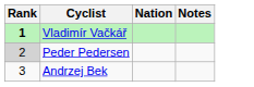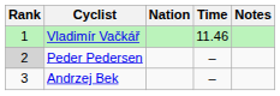 <table class="wikitable sortable" style="text-align:center">
 <tr>
 <th>Rank</th>
 <th>Cyclist</th>
 <th>Nation</th>
+<th>Time</th>
 <th>Notes</th>
 </tr>
 <tr bgcolor=bbf3bb>
-<td><strong>1</strong></td>
+<td>1</td>
 <td align=left data-sort-value="Vačkář, Vladimír"><a href='#'>Vladimír Vačkář</a></td>
 <td align=left></td>
+<td>11.46</td>
 <td></td>
 </tr>
 <tr>
 <td style="background: lightgrey;">2</td>
 <td align=left data-sort-value="Pedersen, Peder"><a href='#'>Peder Pedersen</a></td>
 <td align=left></td>
+<td>–</td>
 <td></td>
 </tr>
 <tr>
 <td>3</td>
 <td align=left data-sort-value="Bek, Andrzej"><a href='#'>Andrzej Bek</a></td>
 <td align=left></td>
+<td>–</td>
 <td></td>
 </tr>
 </table>
